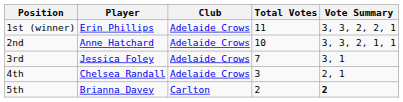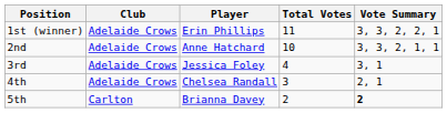 <table class="wikitable">
 <tr>
 <th>Position</th>
+<th>Club</th>
 <th>Player</th>
-<th>Club</th>
 <th>Total Votes</th>
 <th>Vote Summary</th>
 </tr>
 <tr>
 <td>1st (winner)</td>
+<td><a href='#'>Adelaide Crows</a></td>
 <td><a href='#'>Erin Phillips</a></td>
-<td><a href='#'>Adelaide Crows</a></td>
 <td>11</td>
 <td>3, 3, 2, 2, 1</td>
 </tr>
 <tr>
 <td>2nd</td>
+<td><a href='#'>Adelaide Crows</a></td>
 <td><a href='#'>Anne Hatchard</a></td>
-<td><a href='#'>Adelaide Crows</a></td>
 <td>10</td>
 <td>3, 3, 2, 1, 1</td>
 </tr>
 <tr>
 <td>3rd</td>
+<td><a href='#'>Adelaide Crows</a></td>
 <td><a href='#'>Jessica Foley</a></td>
-<td><a href='#'>Adelaide Crows</a></td>
-<td>7</td>
+<td>4</td>
 <td>3, 1</td>
 </tr>
 <tr>
 <td>4th</td>
+<td><a href='#'>Adelaide Crows</a></td>
 <td><a href='#'>Chelsea Randall</a></td>
-<td><a href='#'>Adelaide Crows</a></td>
 <td>3</td>
 <td>2, 1</td>
 </tr>
 <tr>
 <td>5th</td>
+<td><a href='#'>Carlton</a></td>
 <td><a href='#'>Brianna Davey</a></td>
-<td><a href='#'>Carlton</a></td>
 <td>2</td>
 <td><strong>2</strong></td>
 </tr>
 </table>
